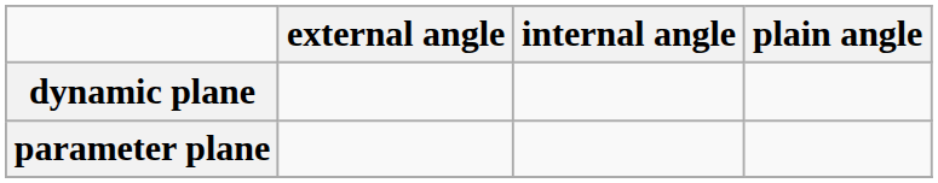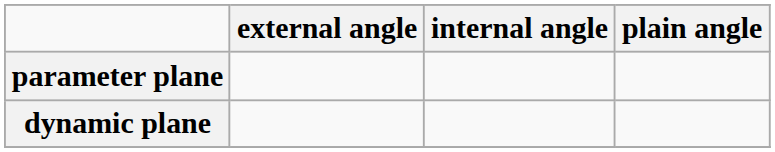 <table class="wikitable">
 <tr>
 <td></td>
 <th>external angle</th>
 <th>internal angle</th>
 <th>plain angle</th>
 </tr>
 <tr>
-<th>dynamic plane</th>
+<th>parameter plane</th>
 <td></td>
 <td></td>
 <td></td>
 </tr>
 <tr>
-<th>parameter plane</th>
+<th>dynamic plane</th>
 <td></td>
 <td></td>
 <td></td>
 </tr>
 <tr>
 </tr>
 </table>
